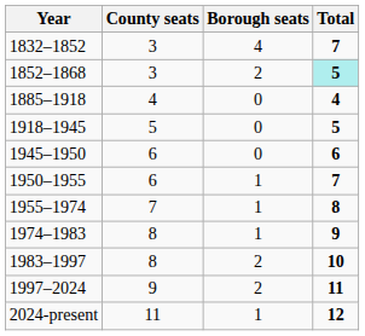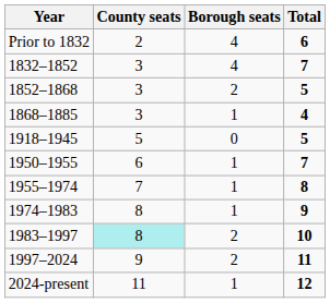 <table class="wikitable">
 <tr>
 <th>Year</th>
 <th>County seats</th>
 <th>Borough seats</th>
 <th>Total</th>
+</tr>
+<tr>
+<td>Prior to 1832</td>
+<td align="center">2</td>
+<td align="center">4</td>
+<td align="center"><strong>6</strong></td>
 </tr>
 <tr>
 <td>1832–1852</td>
 <td align="center">3</td>
 <td align="center">4</td>
 <td align="center"><strong>7</strong></td>
 </tr>
 <tr>
 <td>1852–1868</td>
 <td align="center">3</td>
 <td align="center">2</td>
-<td align="center" style="background: paleturquoise;"><strong>5</strong></td>
+<td align="center"><strong>5</strong></td>
 </tr>
 <tr>
-<td>1885–1918</td>
-<td align="center">4</td>
-<td align="center">0</td>
+<td>1868–1885</td>
+<td align="center">3</td>
+<td align="center">1</td>
 <td align="center"><strong>4</strong></td>
 </tr>
 <tr>
 <td>1918–1945</td>
 <td align="center">5</td>
 <td align="center">0</td>
 <td align="center"><strong>5</strong></td>
-</tr>
-<tr>
-<td>1945–1950</td>
-<td align="center">6</td>
-<td align="center">0</td>
-<td align="center"><strong>6</strong></td>
 </tr>
 <tr>
 <td>1950–1955</td>
 <td align="center">6</td>
 <td align="center">1</td>
 <td align="center"><strong>7</strong></td>
 </tr>
 <tr>
 <td>1955–1974</td>
 <td align="center">7</td>
 <td align="center">1</td>
 <td align="center"><strong>8</strong></td>
 </tr>
 <tr>
 <td>1974–1983</td>
 <td align="center">8</td>
 <td align="center">1</td>
 <td align="center"><strong>9</strong></td>
 </tr>
 <tr>
 <td>1983–1997</td>
-<td align="center">8</td>
+<td align="center" style="background: paleturquoise;">8</td>
 <td align="center">2</td>
 <td align="center"><strong>10</strong></td>
 </tr>
 <tr>
 <td>1997–2024</td>
 <td align="center">9</td>
 <td align="center">2</td>
 <td align="center"><strong>11</strong></td>
 </tr>
 <tr>
 <td>2024-present</td>
 <td align="center">11</td>
 <td align="center">1</td>
 <td align="center"><strong>12</strong></td>
 </tr>
 </table>
